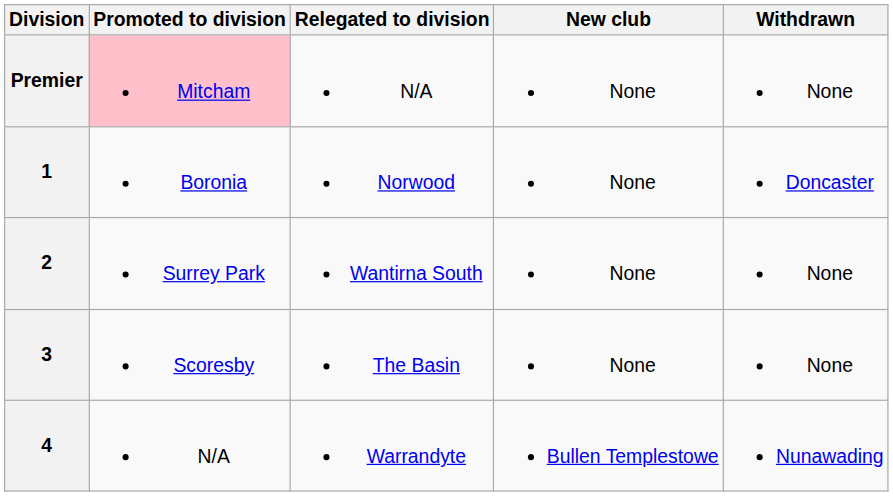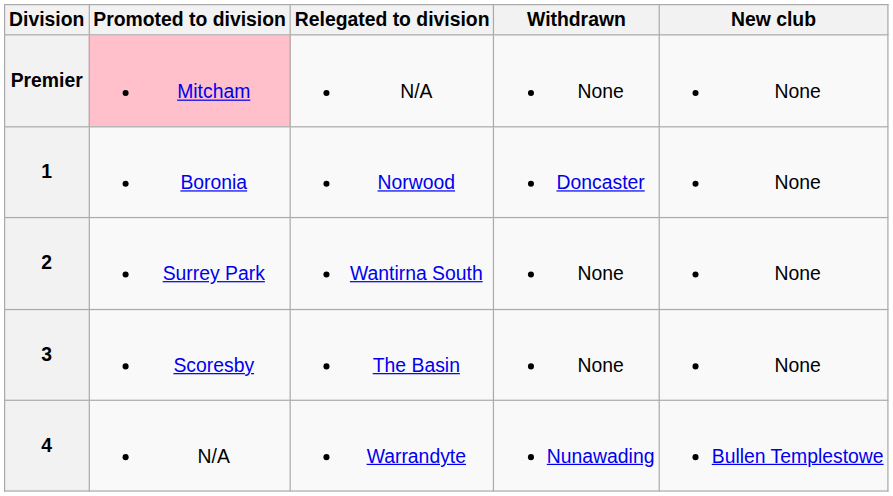 <table class=wikitable style="text-align: center;">
 <tr>
 <th>Division</th>
 <th>Promoted to division </th>
 <th>Relegated to division </th>
+<th>Withdrawn</th>
 <th>New club</th>
-<th>Withdrawn</th>
 </tr>
 <tr>
 <th>Premier</th>
 <td style="background: pink;"><br><ul><li><a href='#'>Mitcham</a></li></ul></td>
 <td><br><ul><li>N/A</li></ul></td>
 <td><br><ul><li>None</li></ul></td>
 <td><br><ul><li>None</li></ul></td>
 </tr>
 <tr>
 <th>1</th>
 <td><br><ul><li><a href='#'>Boronia</a></li></ul></td>
 <td><br><ul><li><a href='#'>Norwood</a></li></ul></td>
+<td><br><ul><li><a href='#'>Doncaster</a></li></ul></td>
 <td><br><ul><li>None</li></ul></td>
-<td><br><ul><li><a href='#'>Doncaster</a></li></ul></td>
 </tr>
 <tr>
 <th>2</th>
 <td><br><ul><li><a href='#'>Surrey Park</a></li></ul></td>
 <td><br><ul><li><a href='#'>Wantirna South</a></li></ul></td>
 <td><br><ul><li>None</li></ul></td>
 <td><br><ul><li>None</li></ul></td>
 </tr>
 <tr>
 <th>3</th>
 <td><br><ul><li><a href='#'>Scoresby</a></li></ul></td>
 <td><br><ul><li><a href='#'>The Basin</a></li></ul></td>
 <td><br><ul><li>None</li></ul></td>
 <td><br><ul><li>None</li></ul></td>
 </tr>
 <tr>
 <th>4</th>
 <td><br><ul><li>N/A</li></ul></td>
 <td><br><ul><li><a href='#'>Warrandyte</a></li></ul></td>
+<td><br><ul><li><a href='#'>Nunawading</a></li></ul></td>
 <td><br><ul><li><a href='#'>Bullen Templestowe</a></li></ul></td>
-<td><br><ul><li><a href='#'>Nunawading</a></li></ul></td>
 </tr>
 </table>
